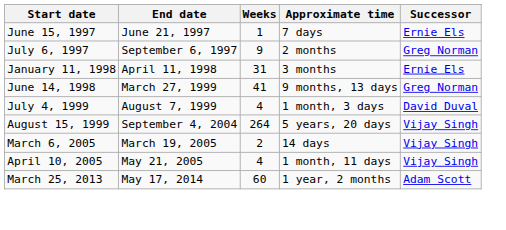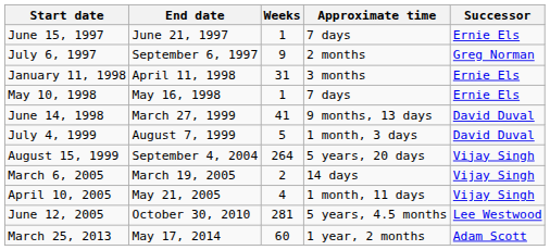 <table class="wikitable">
 <tr>
 <th>Start date</th>
 <th>End date</th>
 <th>Weeks</th>
 <th>Approximate time</th>
 <th>Successor</th>
 </tr>
 <tr>
 <td>June 15, 1997</td>
 <td>June 21, 1997</td>
 <td align=center>1</td>
 <td>7 days</td>
 <td> <a href='#'>Ernie Els</a></td>
 </tr>
 <tr>
 <td>July 6, 1997</td>
 <td>September 6, 1997</td>
 <td align=center>9</td>
 <td>2 months</td>
 <td> <a href='#'>Greg Norman</a></td>
 </tr>
 <tr>
 <td>January 11, 1998</td>
 <td>April 11, 1998</td>
 <td align=center>31</td>
 <td>3 months</td>
 <td> <a href='#'>Ernie Els</a></td>
 </tr>
 <tr>
+<td>May 10, 1998</td>
+<td>May 16, 1998</td>
+<td align=center>1</td>
+<td>7 days</td>
+<td> <a href='#'>Ernie Els</a></td>
+</tr>
+<tr>
 <td>June 14, 1998</td>
 <td>March 27, 1999</td>
 <td align=center>41</td>
 <td>9 months, 13 days</td>
-<td> <a href='#'>Greg Norman</a></td>
+<td> <a href='#'>David Duval</a></td>
 </tr>
 <tr>
 <td>July 4, 1999</td>
 <td>August 7, 1999</td>
-<td align=center>4</td>
+<td align=center>5</td>
 <td>1 month, 3 days</td>
 <td> <a href='#'>David Duval</a></td>
 </tr>
 <tr>
 <td>August 15, 1999</td>
 <td>September 4, 2004</td>
 <td align=center>264</td>
 <td>5 years, 20 days</td>
 <td> <a href='#'>Vijay Singh</a></td>
 </tr>
 <tr>
 <td>March 6, 2005</td>
 <td>March 19, 2005</td>
 <td align=center>2</td>
 <td>14 days</td>
 <td> <a href='#'>Vijay Singh</a></td>
 </tr>
 <tr>
 <td>April 10, 2005</td>
 <td>May 21, 2005</td>
 <td align=center>4</td>
 <td>1 month, 11 days</td>
 <td> <a href='#'>Vijay Singh</a></td>
 </tr>
 <tr>
+<td>June 12, 2005</td>
+<td>October 30, 2010</td>
+<td align=center>281</td>
+<td>5 years, 4.5 months</td>
+<td> <a href='#'>Lee Westwood</a></td>
+</tr>
+<tr>
 <td>March 25, 2013</td>
 <td>May 17, 2014</td>
 <td align=center>60</td>
 <td>1 year, 2 months</td>
 <td> <a href='#'>Adam Scott</a></td>
 </tr>
 </table>
